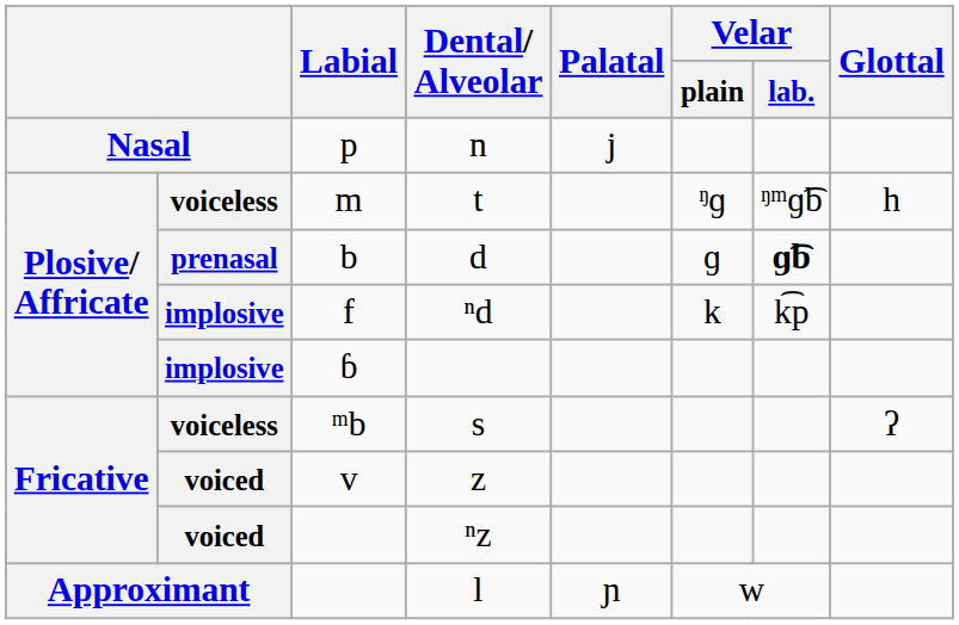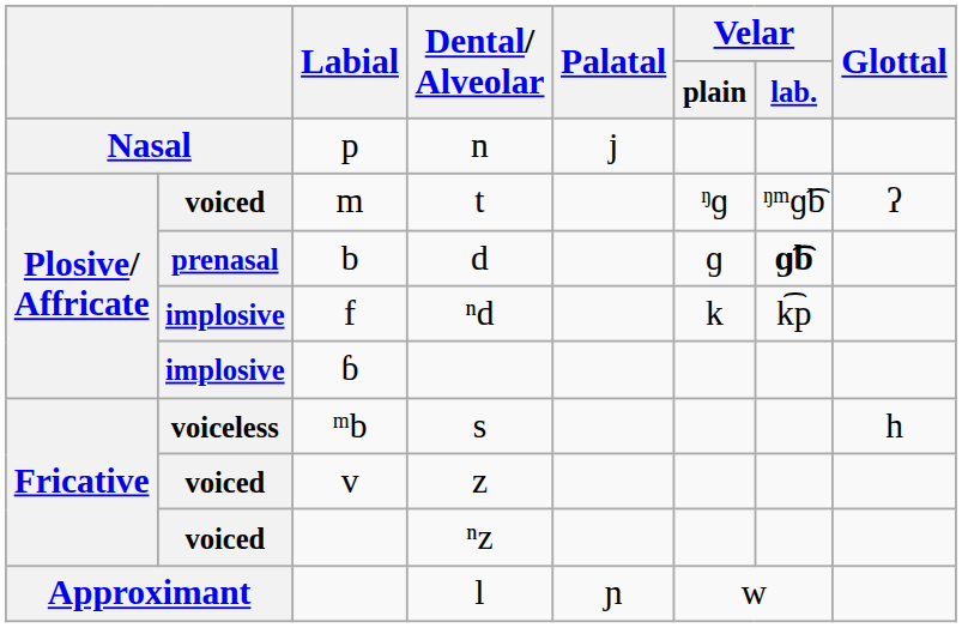 <table class="wikitable" style="text-align:center">
 <tr>
 <th colspan="2" rowspan="2"></th>
 <th rowspan="2"><a href='#'>Labial</a></th>
 <th rowspan="2"><a href='#'>Dental</a>/<br><a href='#'>Alveolar</a></th>
 <th rowspan="2"><a href='#'>Palatal</a></th>
 <th colspan="2"><a href='#'>Velar</a></th>
 <th rowspan="2"><a href='#'>Glottal</a></th>
 </tr>
 <tr>
 <th><small>plain</small></th>
 <th><small><a href='#'>lab.</a></small></th>
 </tr>
 <tr>
 <th colspan="2"><a href='#'>Nasal</a></th>
 <td>p</td>
 <td>n</td>
 <td>j</td>
 <td></td>
 <td></td>
 <td></td>
 </tr>
 <tr>
 <th rowspan="4"><a href='#'>Plosive</a>/<br><a href='#'>Affricate</a></th>
-<th><small>voiceless</small></th>
+<th><small>voiced</small></th>
 <td>m</td>
 <td>t</td>
 <td></td>
 <td>ᵑɡ</td>
 <td>ᵑᵐɡ͡b</td>
-<td>h</td>
+<td>ʔ</td>
 </tr>
 <tr>
 <th><small><a href='#'>prenasal</a></small></th>
 <td>b</td>
 <td>d</td>
 <td></td>
 <td>ɡ</td>
 <td><strong>ɡ͡b</strong></td>
 <td></td>
 </tr>
 <tr>
 <th><small><a href='#'>implosive</a></small></th>
 <td>f</td>
 <td>ⁿd</td>
 <td></td>
 <td>k</td>
 <td>k͡p</td>
 <td></td>
 </tr>
 <tr>
 <th><small><a href='#'>implosive</a></small></th>
 <td>ɓ</td>
 <td></td>
 <td></td>
 <td></td>
 <td></td>
 <td></td>
 </tr>
 <tr>
 <th rowspan="3"><a href='#'>Fricative</a></th>
 <th><small>voiceless</small></th>
 <td>ᵐb</td>
 <td>s</td>
 <td></td>
 <td></td>
 <td></td>
-<td>ʔ</td>
+<td>h</td>
 </tr>
 <tr>
 <th><small>voiced</small></th>
 <td>v</td>
 <td>z</td>
 <td></td>
 <td></td>
 <td></td>
 <td></td>
 </tr>
 <tr>
 <th><small>voiced</small></th>
 <td></td>
 <td>ⁿz</td>
 <td></td>
 <td></td>
 <td></td>
 <td></td>
 </tr>
 <tr>
 <th colspan="2"><a href='#'>Approximant</a></th>
 <td></td>
 <td>l</td>
 <td>ɲ</td>
 <td colspan="2">w</td>
 <td></td>
 </tr>
 </table>
